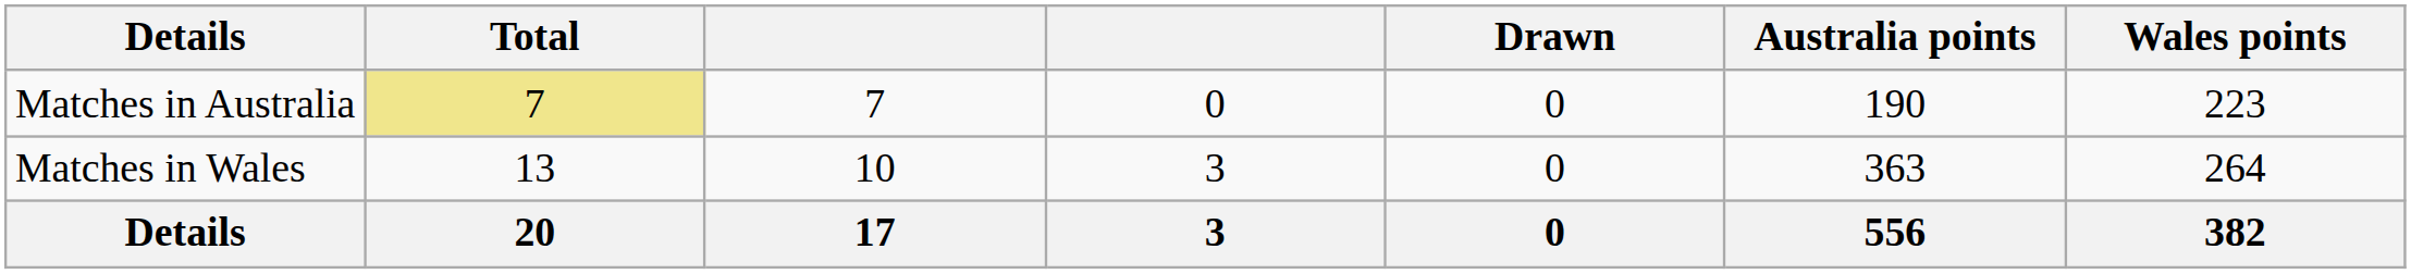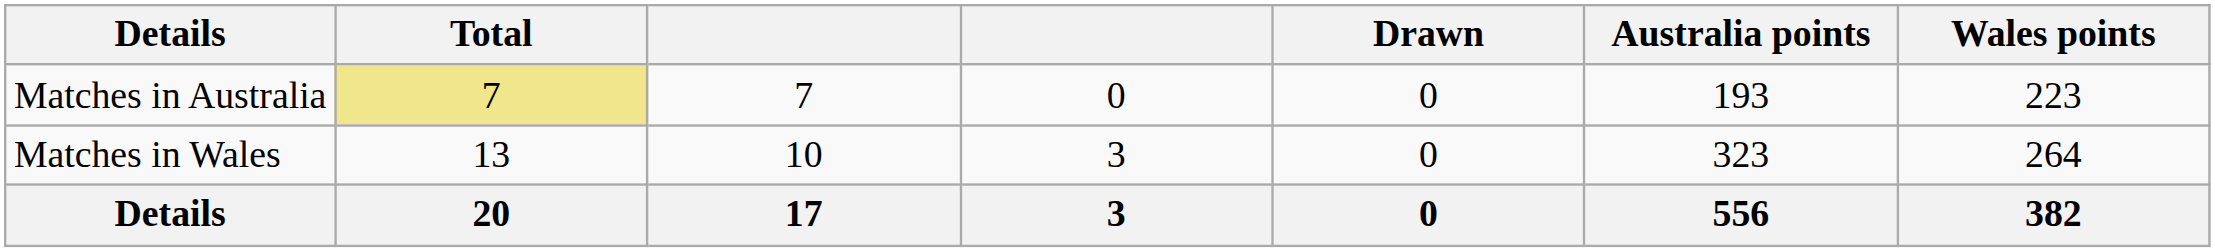 <table class="wikitable" text-align=center>
 <tr>
 <th>Details</th>
 <th width=125px>Total</th>
 <th width=125px></th>
 <th width=125px></th>
 <th width=125px>Drawn</th>
 <th width=125px>Australia points</th>
 <th width=125px>Wales points</th>
 </tr>
 <tr>
 <td align=left>Matches in Australia</td>
 <td align=center style="background: khaki;">7</td>
 <td align=center>7</td>
 <td align=center>0</td>
 <td align=center>0</td>
-<td align=center>190</td>
+<td align=center>193</td>
 <td align=center>223</td>
 </tr>
 <tr>
 <td align=left>Matches in Wales</td>
 <td align=center>13</td>
 <td align=center>10</td>
 <td align=center>3</td>
 <td align=center>0</td>
-<td align=center>363</td>
+<td align=center>323</td>
 <td align=center>264</td>
 </tr>
 <tr>
 <th>Details</th>
 <th>20</th>
 <th>17</th>
 <th>3</th>
 <th>0</th>
 <th>556</th>
 <th>382</th>
 </tr>
 </table>
